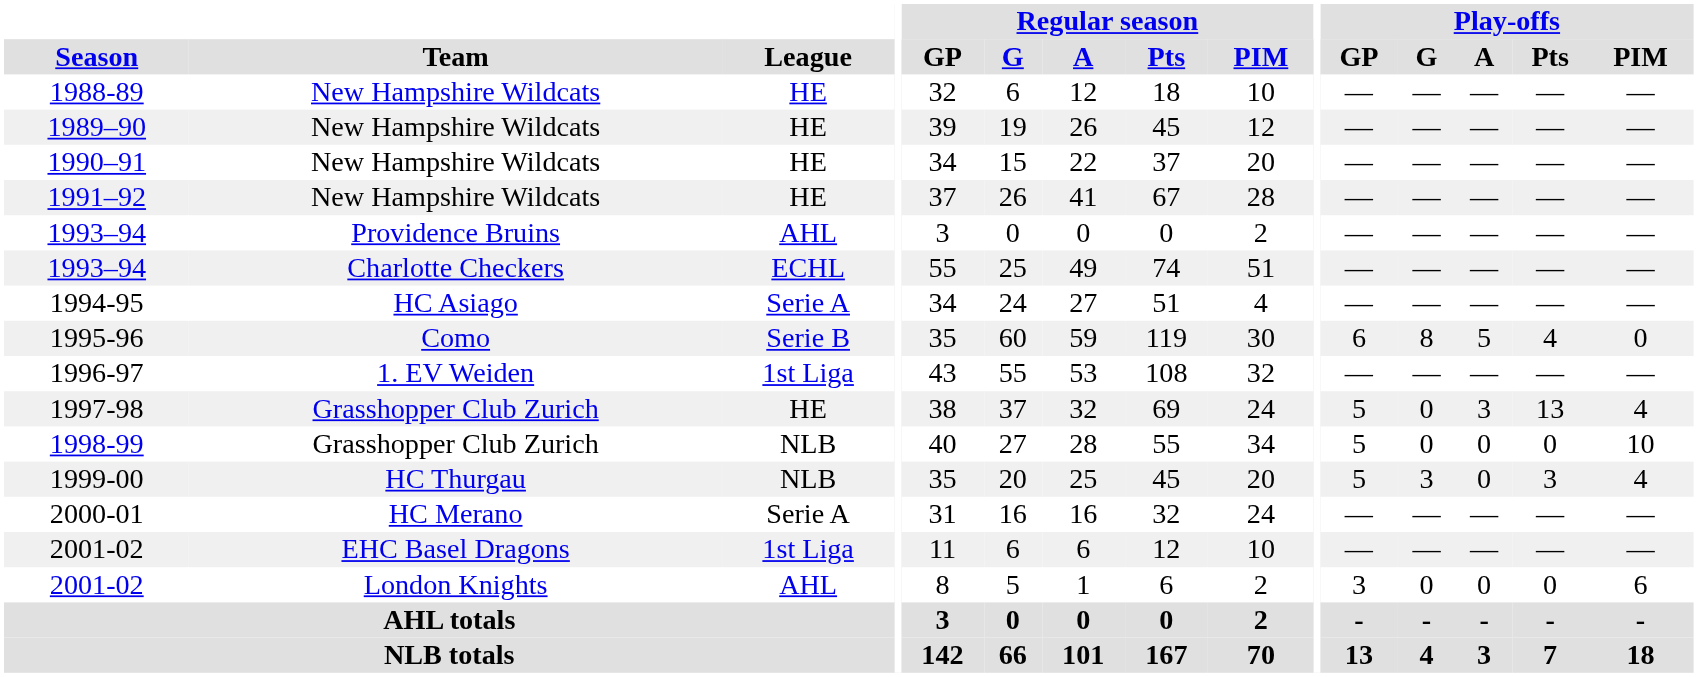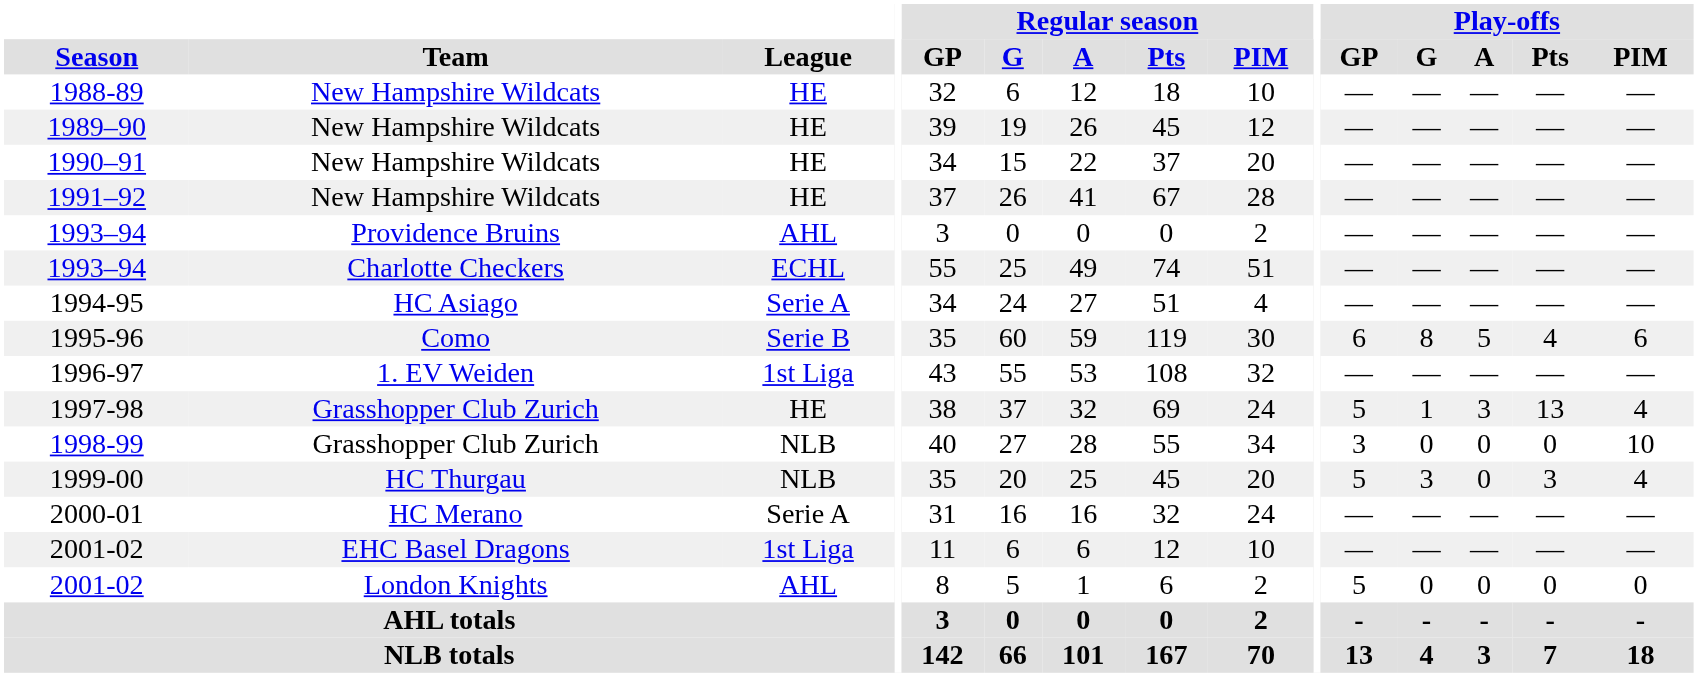 <table border="0" cellpadding="1" cellspacing="0" style="text-align:center; width:60em">
 <tr bgcolor="#e0e0e0">
 <th colspan="3" bgcolor="#ffffff"></th>
 <th rowspan="99" bgcolor="#ffffff"></th>
 <th colspan="5"><a href='#'>Regular season</a></th>
 <th rowspan="99" bgcolor="#ffffff"></th>
 <th colspan="5"><a href='#'>Play-offs</a></th>
 </tr>
 <tr bgcolor="#e0e0e0">
 <th><a href='#'>Season</a></th>
 <th>Team</th>
 <th>League</th>
 <th>GP</th>
 <th><a href='#'>G</a></th>
 <th><a href='#'>A</a></th>
 <th><a href='#'>Pts</a></th>
 <th><a href='#'>PIM</a></th>
 <th>GP</th>
 <th>G</th>
 <th>A</th>
 <th>Pts</th>
 <th>PIM</th>
 </tr>
 <tr>
 <td><a href='#'>1988-89</a></td>
 <td><a href='#'>New Hampshire Wildcats</a></td>
 <td><a href='#'>HE</a></td>
 <td>32</td>
 <td>6</td>
 <td>12</td>
 <td>18</td>
 <td>10</td>
 <td>—</td>
 <td>—</td>
 <td>—</td>
 <td>—</td>
 <td>—</td>
 </tr>
 <tr bgcolor="#f0f0f0">
 <td><a href='#'>1989–90</a></td>
 <td>New Hampshire Wildcats</td>
 <td>HE</td>
 <td>39</td>
 <td>19</td>
 <td>26</td>
 <td>45</td>
 <td>12</td>
 <td>—</td>
 <td>—</td>
 <td>—</td>
 <td>—</td>
 <td>—</td>
 </tr>
 <tr>
 <td><a href='#'>1990–91</a></td>
 <td>New Hampshire Wildcats</td>
 <td>HE</td>
 <td>34</td>
 <td>15</td>
 <td>22</td>
 <td>37</td>
 <td>20</td>
 <td>—</td>
 <td>—</td>
 <td>—</td>
 <td>—</td>
 <td>—</td>
 </tr>
 <tr bgcolor="#f0f0f0">
 <td><a href='#'>1991–92</a></td>
 <td>New Hampshire Wildcats</td>
 <td>HE</td>
 <td>37</td>
 <td>26</td>
 <td>41</td>
 <td>67</td>
 <td>28</td>
 <td>—</td>
 <td>—</td>
 <td>—</td>
 <td>—</td>
 <td>—</td>
 </tr>
 <tr>
 <td><a href='#'>1993–94</a></td>
 <td><a href='#'>Providence Bruins</a></td>
 <td><a href='#'>AHL</a></td>
 <td>3</td>
 <td>0</td>
 <td>0</td>
 <td>0</td>
 <td>2</td>
 <td>—</td>
 <td>—</td>
 <td>—</td>
 <td>—</td>
 <td>—</td>
 </tr>
 <tr bgcolor="#f0f0f0">
 <td><a href='#'>1993–94</a></td>
 <td><a href='#'>Charlotte Checkers</a></td>
 <td><a href='#'>ECHL</a></td>
 <td>55</td>
 <td>25</td>
 <td>49</td>
 <td>74</td>
 <td>51</td>
 <td>—</td>
 <td>—</td>
 <td>—</td>
 <td>—</td>
 <td>—</td>
 </tr>
 <tr>
 <td>1994-95</td>
 <td><a href='#'>HC Asiago</a></td>
 <td><a href='#'>Serie A</a></td>
 <td>34</td>
 <td>24</td>
 <td>27</td>
 <td>51</td>
 <td>4</td>
 <td>—</td>
 <td>—</td>
 <td>—</td>
 <td>—</td>
 <td>—</td>
 </tr>
 <tr bgcolor="#f0f0f0">
 <td>1995-96</td>
 <td><a href='#'>Como</a></td>
 <td><a href='#'>Serie B</a></td>
 <td>35</td>
 <td>60</td>
 <td>59</td>
 <td>119</td>
 <td>30</td>
 <td>6</td>
 <td>8</td>
 <td>5</td>
 <td>4</td>
-<td>0</td>
+<td>6</td>
 </tr>
 <tr>
 <td>1996-97</td>
 <td><a href='#'>1. EV Weiden</a></td>
 <td><a href='#'>1st Liga</a></td>
 <td>43</td>
 <td>55</td>
 <td>53</td>
 <td>108</td>
 <td>32</td>
 <td>—</td>
 <td>—</td>
 <td>—</td>
 <td>—</td>
 <td>—</td>
 </tr>
 <tr bgcolor="#f0f0f0">
 <td>1997-98</td>
 <td><a href='#'>Grasshopper Club Zurich</a></td>
 <td>HE</td>
 <td>38</td>
 <td>37</td>
 <td>32</td>
 <td>69</td>
 <td>24</td>
 <td>5</td>
-<td>0</td>
+<td>1</td>
 <td>3</td>
 <td>13</td>
 <td>4</td>
 </tr>
 <tr>
 <td><a href='#'>1998-99</a></td>
 <td>Grasshopper Club Zurich</td>
 <td>NLB</td>
 <td>40</td>
 <td>27</td>
 <td>28</td>
 <td>55</td>
 <td>34</td>
-<td>5</td>
+<td>3</td>
 <td>0</td>
 <td>0</td>
 <td>0</td>
 <td>10</td>
 </tr>
 <tr bgcolor="#f0f0f0">
 <td>1999-00</td>
 <td><a href='#'>HC Thurgau</a></td>
 <td>NLB</td>
 <td>35</td>
 <td>20</td>
 <td>25</td>
 <td>45</td>
 <td>20</td>
 <td>5</td>
 <td>3</td>
 <td>0</td>
 <td>3</td>
 <td>4</td>
 </tr>
 <tr>
 <td>2000-01</td>
 <td><a href='#'>HC Merano</a></td>
 <td>Serie A</td>
 <td>31</td>
 <td>16</td>
 <td>16</td>
 <td>32</td>
 <td>24</td>
 <td>—</td>
 <td>—</td>
 <td>—</td>
 <td>—</td>
 <td>—</td>
 </tr>
 <tr bgcolor="#f0f0f0">
 <td>2001-02</td>
 <td><a href='#'>EHC Basel Dragons</a></td>
 <td><a href='#'>1st Liga</a></td>
 <td>11</td>
 <td>6</td>
 <td>6</td>
 <td>12</td>
 <td>10</td>
 <td>—</td>
 <td>—</td>
 <td>—</td>
 <td>—</td>
 <td>—</td>
 </tr>
 <tr>
 <td><a href='#'>2001-02</a></td>
 <td><a href='#'>London Knights</a></td>
 <td><a href='#'>AHL</a></td>
 <td>8</td>
 <td>5</td>
 <td>1</td>
 <td>6</td>
 <td>2</td>
-<td>3</td>
+<td>5</td>
 <td>0</td>
 <td>0</td>
 <td>0</td>
-<td>6</td>
+<td>0</td>
 </tr>
 <tr>
 </tr>
 <tr ALIGN="center" bgcolor="#e0e0e0">
 <th colspan="3">AHL totals</th>
 <th ALIGN="center">3</th>
 <th ALIGN="center">0</th>
 <th ALIGN="center">0</th>
 <th ALIGN="center">0</th>
 <th ALIGN="center">2</th>
 <th ALIGN="center">-</th>
 <th ALIGN="center">-</th>
 <th ALIGN="center">-</th>
 <th ALIGN="center">-</th>
 <th ALIGN="center">-</th>
 </tr>
 <tr>
 </tr>
 <tr ALIGN="center" bgcolor="#e0e0e0">
 <th colspan="3">NLB totals</th>
 <th ALIGN="center">142</th>
 <th ALIGN="center">66</th>
 <th ALIGN="center">101</th>
 <th ALIGN="center">167</th>
 <th ALIGN="center">70</th>
 <th ALIGN="center">13</th>
 <th ALIGN="center">4</th>
 <th ALIGN="center">3</th>
 <th ALIGN="center">7</th>
 <th ALIGN="center">18</th>
 </tr>
 </table>
